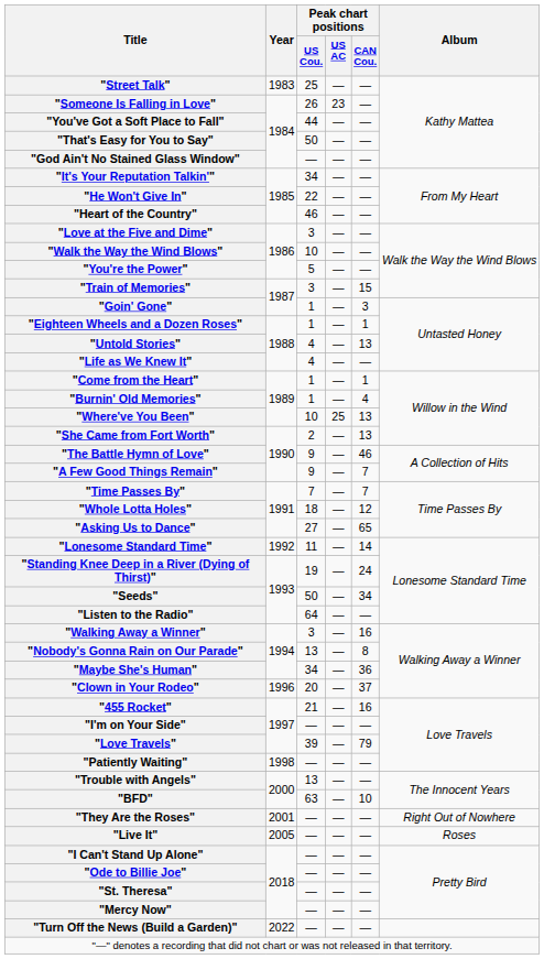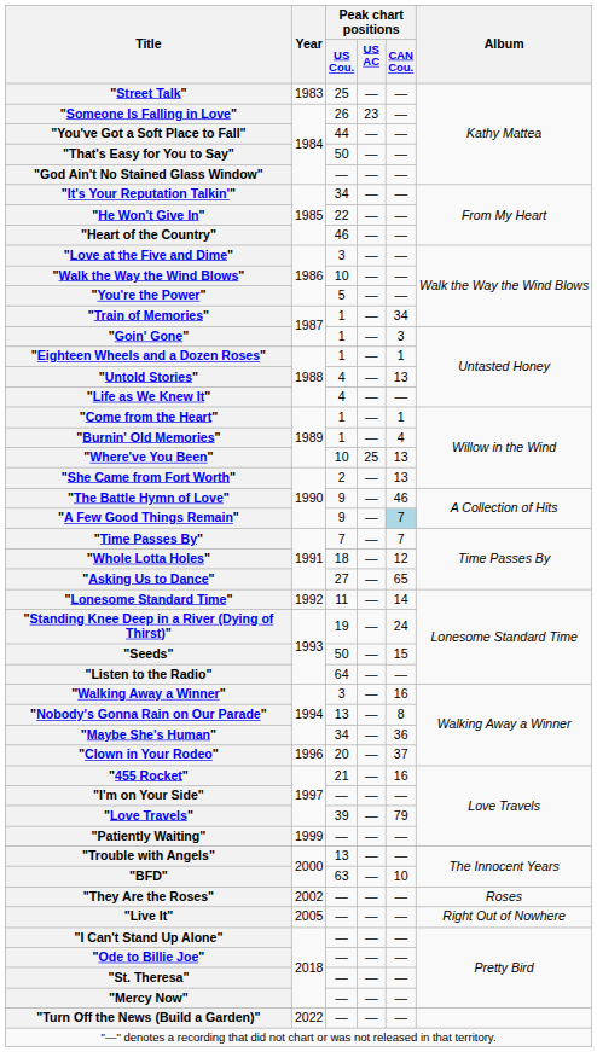 <table class="wikitable plainrowheaders" style="text-align:center;" border="1">
 <tr>
 <th scope="col" rowspan="2" style="width:22em;">Title</th>
 <th scope="col" rowspan="2">Year</th>
 <th scope="col" colspan="3">Peak chart<br>positions</th>
 <th scope="col" rowspan="2">Album</th>
 </tr>
 <tr>
 <th scope="col" style="width:2em;font-size:90%;"><a href='#'>US<br>Cou.</a><br></th>
 <th scope="col" style="width:2em;font-size:90%;"><a href='#'>US<br>AC</a><br><br></th>
 <th scope="col" style="width:2em;font-size:90%;"><a href='#'>CAN<br>Cou.</a><br></th>
 </tr>
 <tr>
 <th scope="row">"<a href='#'>Street Talk</a>"</th>
 <td>1983</td>
 <td>25</td>
 <td>—</td>
 <td>—</td>
 <td rowspan="5"><em>Kathy Mattea</em></td>
 </tr>
 <tr>
 <th scope="row">"<a href='#'>Someone Is Falling in Love</a>"</th>
 <td rowspan="4">1984</td>
 <td>26</td>
 <td>23</td>
 <td>—</td>
 </tr>
 <tr>
 <th scope="row">"You've Got a Soft Place to Fall"</th>
 <td>44</td>
 <td>—</td>
 <td>—</td>
 </tr>
 <tr>
 <th scope="row">"That's Easy for You to Say"</th>
 <td>50</td>
 <td>—</td>
 <td>—</td>
 </tr>
 <tr>
 <th scope="row">"God Ain't No Stained Glass Window"</th>
 <td>—</td>
 <td>—</td>
 <td>—</td>
 </tr>
 <tr>
 <th scope="row">"<a href='#'>It's Your Reputation Talkin'</a>"</th>
 <td rowspan="3">1985</td>
 <td>34</td>
 <td>—</td>
 <td>—</td>
 <td rowspan="3"><em>From My Heart</em></td>
 </tr>
 <tr>
 <th scope="row">"<a href='#'>He Won't Give In</a>"</th>
 <td>22</td>
 <td>—</td>
 <td>—</td>
 </tr>
 <tr>
 <th scope="row">"Heart of the Country"</th>
 <td>46</td>
 <td>—</td>
 <td>—</td>
 </tr>
 <tr>
 <th scope="row">"<a href='#'>Love at the Five and Dime</a>"</th>
 <td rowspan="3">1986</td>
 <td>3</td>
 <td>—</td>
 <td>—</td>
 <td rowspan="4"><em>Walk the Way the Wind Blows</em></td>
 </tr>
 <tr>
 <th scope="row">"<a href='#'>Walk the Way the Wind Blows</a>"</th>
 <td>10</td>
 <td>—</td>
 <td>—</td>
 </tr>
 <tr>
 <th scope="row">"<a href='#'>You're the Power</a>"</th>
 <td>5</td>
 <td>—</td>
 <td>—</td>
 </tr>
 <tr>
 <th scope="row">"<a href='#'>Train of Memories</a>"</th>
 <td rowspan="2">1987</td>
-<td>3</td>
+<td>1</td>
 <td>—</td>
-<td>15</td>
+<td>34</td>
 </tr>
 <tr>
 <th scope="row">"<a href='#'>Goin' Gone</a>"</th>
 <td>1</td>
 <td>—</td>
 <td>3</td>
 <td rowspan="4"><em>Untasted Honey</em></td>
 </tr>
 <tr>
 <th scope="row">"<a href='#'>Eighteen Wheels and a Dozen Roses</a>"</th>
 <td rowspan="3">1988</td>
 <td>1</td>
 <td>—</td>
 <td>1</td>
 </tr>
 <tr>
 <th scope="row">"<a href='#'>Untold Stories</a>"</th>
 <td>4</td>
 <td>—</td>
 <td>13</td>
 </tr>
 <tr>
 <th scope="row">"<a href='#'>Life as We Knew It</a>"</th>
 <td>4</td>
 <td>—</td>
 <td>—</td>
 </tr>
 <tr>
 <th scope="row">"<a href='#'>Come from the Heart</a>"</th>
 <td rowspan="3">1989</td>
 <td>1</td>
 <td>—</td>
 <td>1</td>
 <td rowspan="4"><em>Willow in the Wind</em></td>
 </tr>
 <tr>
 <th scope="row">"<a href='#'>Burnin' Old Memories</a>"</th>
 <td>1</td>
 <td>—</td>
 <td>4</td>
 </tr>
 <tr>
 <th scope="row">"<a href='#'>Where've You Been</a>"</th>
 <td>10</td>
 <td>25</td>
 <td>13</td>
 </tr>
 <tr>
 <th scope="row">"<a href='#'>She Came from Fort Worth</a>"</th>
 <td rowspan="3">1990</td>
 <td>2</td>
 <td>—</td>
 <td>13</td>
 </tr>
 <tr>
 <th scope="row">"<a href='#'>The Battle Hymn of Love</a>" </th>
 <td>9</td>
 <td>—</td>
 <td>46</td>
 <td rowspan="2"><em>A Collection of Hits</em></td>
 </tr>
 <tr>
 <th scope="row">"<a href='#'>A Few Good Things Remain</a>"</th>
 <td>9</td>
 <td>—</td>
-<td>7</td>
+<td style="background: lightblue;">7</td>
 </tr>
 <tr>
 <th scope="row">"<a href='#'>Time Passes By</a>"</th>
 <td rowspan="3">1991</td>
 <td>7</td>
 <td>—</td>
 <td>7</td>
 <td rowspan="3"><em>Time Passes By</em></td>
 </tr>
 <tr>
 <th scope="row">"<a href='#'>Whole Lotta Holes</a>"</th>
 <td>18</td>
 <td>—</td>
 <td>12</td>
 </tr>
 <tr>
 <th scope="row">"<a href='#'>Asking Us to Dance</a>"</th>
 <td>27</td>
 <td>—</td>
 <td>65</td>
 </tr>
 <tr>
 <th scope="row">"<a href='#'>Lonesome Standard Time</a>"</th>
 <td>1992</td>
 <td>11</td>
 <td>—</td>
 <td>14</td>
 <td rowspan="4"><em>Lonesome Standard Time</em></td>
 </tr>
 <tr>
 <th scope="row">"<a href='#'>Standing Knee Deep in a River (Dying of Thirst)</a>"</th>
 <td rowspan="3">1993</td>
 <td>19</td>
 <td>—</td>
 <td>24</td>
 </tr>
 <tr>
 <th scope="row">"Seeds"</th>
 <td>50</td>
 <td>—</td>
-<td>34</td>
+<td>15</td>
 </tr>
 <tr>
 <th scope="row">"Listen to the Radio"</th>
 <td>64</td>
 <td>—</td>
 <td>—</td>
 </tr>
 <tr>
 <th scope="row">"<a href='#'>Walking Away a Winner</a>"</th>
 <td rowspan="3">1994</td>
 <td>3</td>
 <td>—</td>
 <td>16</td>
 <td rowspan="4"><em>Walking Away a Winner</em></td>
 </tr>
 <tr>
 <th scope="row">"<a href='#'>Nobody's Gonna Rain on Our Parade</a>"</th>
 <td>13</td>
 <td>—</td>
 <td>8</td>
 </tr>
 <tr>
 <th scope="row">"<a href='#'>Maybe She's Human</a>"</th>
 <td>34</td>
 <td>—</td>
 <td>36</td>
 </tr>
 <tr>
 <th scope="row">"<a href='#'>Clown in Your Rodeo</a>"</th>
 <td>1996</td>
 <td>20</td>
 <td>—</td>
 <td>37</td>
 </tr>
 <tr>
 <th scope="row">"<a href='#'>455 Rocket</a>"</th>
 <td rowspan="3">1997</td>
 <td>21</td>
 <td>—</td>
 <td>16</td>
 <td rowspan="4"><em>Love Travels</em></td>
 </tr>
 <tr>
 <th scope="row">"I'm on Your Side"</th>
 <td>—</td>
 <td>—</td>
 <td>—</td>
 </tr>
 <tr>
 <th scope="row">"<a href='#'>Love Travels</a>"</th>
 <td>39</td>
 <td>—</td>
 <td>79</td>
 </tr>
 <tr>
 <th scope="row">"Patiently Waiting"</th>
-<td>1998</td>
+<td>1999</td>
 <td>—</td>
 <td>—</td>
 <td>—</td>
 </tr>
 <tr>
 <th scope="row">"Trouble with Angels"</th>
 <td rowspan="2">2000</td>
 <td>13</td>
 <td>—</td>
 <td>—</td>
 <td rowspan="2"><em>The Innocent Years</em></td>
 </tr>
 <tr>
 <th scope="row">"BFD"</th>
 <td>63</td>
 <td>—</td>
 <td>10</td>
 </tr>
 <tr>
 <th scope="row">"They Are the Roses"</th>
-<td>2001</td>
+<td>2002</td>
 <td>—</td>
 <td>—</td>
 <td>—</td>
-<td><em>Right Out of Nowhere</em></td>
+<td><em>Roses</em></td>
 </tr>
 <tr>
 <th scope="row">"Live It"</th>
 <td>2005</td>
 <td>—</td>
 <td>—</td>
 <td>—</td>
-<td><em>Roses</em></td>
+<td><em>Right Out of Nowhere</em></td>
 </tr>
 <tr>
 <th scope="row">"I Can't Stand Up Alone"</th>
 <td rowspan="4">2018</td>
 <td>—</td>
 <td>—</td>
 <td>—</td>
 <td rowspan="4"><em>Pretty Bird</em></td>
 </tr>
 <tr>
 <th scope="row">"<a href='#'>Ode to Billie Joe</a>"</th>
 <td>—</td>
 <td>—</td>
 <td>—</td>
 </tr>
 <tr>
 <th scope="row">"St. Theresa"</th>
 <td>—</td>
 <td>—</td>
 <td>—</td>
 </tr>
 <tr>
 <th scope="row">"Mercy Now"</th>
 <td>—</td>
 <td>—</td>
 <td>—</td>
 </tr>
 <tr>
 <th scope="row">"Turn Off the News (Build a Garden)"</th>
 <td>2022</td>
 <td>—</td>
 <td>—</td>
 <td>—</td>
 <td></td>
 </tr>
 <tr>
 <td colspan="6" style="font-size:90%">"—" denotes a recording that did not chart or was not released in that territory.</td>
 </tr>
 </table>
